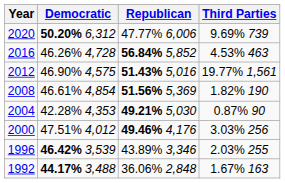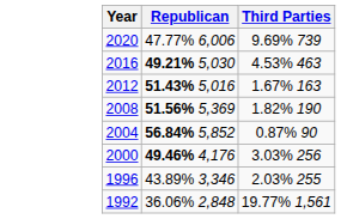 <table class="wikitable"  style="float:right; margin:1em; font-size:95%;">
 <tr style="background:lightgrey;">
 <th>Year</th>
-<th><a href='#'>Democratic</a></th>
 <th><a href='#'>Republican</a></th>
 <th><a href='#'>Third Parties</a></th>
 </tr>
 <tr>
 <td align="center" ><a href='#'>2020</a></td>
-<td align="center" ><strong>50.20%</strong> <em>6,312</em></td>
 <td align="center" >47.77% <em>6,006</em></td>
 <td align="center" >9.69% <em>739</em></td>
 </tr>
 <tr>
 <td align="center" ><a href='#'>2016</a></td>
-<td align="center" >46.26% <em>4,728</em></td>
-<td align="center" ><strong>56.84%</strong> <em>5,852</em></td>
+<td align="center" ><strong>49.21%</strong> <em>5,030</em></td>
 <td align="center" >4.53% <em>463</em></td>
 </tr>
 <tr>
 <td align="center" ><a href='#'>2012</a></td>
-<td align="center" >46.90% <em>4,575</em></td>
 <td align="center" ><strong>51.43%</strong> <em>5,016</em></td>
-<td align="center" >19.77% <em>1,561</em></td>
+<td align="center" >1.67% <em>163</em></td>
 </tr>
 <tr>
 <td align="center" ><a href='#'>2008</a></td>
-<td align="center" >46.61% <em>4,854</em></td>
 <td align="center" ><strong>51.56%</strong> <em>5,369</em></td>
 <td align="center" >1.82% <em>190</em></td>
 </tr>
 <tr>
 <td align="center" ><a href='#'>2004</a></td>
-<td align="center" >42.28% <em>4,353</em></td>
-<td align="center" ><strong>49.21%</strong> <em>5,030</em></td>
+<td align="center" ><strong>56.84%</strong> <em>5,852</em></td>
 <td align="center" >0.87% <em>90</em></td>
 </tr>
 <tr>
 <td align="center" ><a href='#'>2000</a></td>
-<td align="center" >47.51% <em>4,012</em></td>
 <td align="center" ><strong>49.46%</strong> <em>4,176</em></td>
 <td align="center" >3.03% <em>256</em></td>
 </tr>
 <tr>
 <td align="center" ><a href='#'>1996</a></td>
-<td align="center" ><strong>46.42%</strong> <em>3,539</em></td>
 <td align="center" >43.89% <em>3,346</em></td>
 <td align="center" >2.03% <em>255</em></td>
 </tr>
 <tr>
 <td align="center" ><a href='#'>1992</a></td>
-<td align="center" ><strong>44.17%</strong> <em>3,488</em></td>
 <td align="center" >36.06% <em>2,848</em></td>
-<td align="center" >1.67% <em>163</em></td>
+<td align="center" >19.77% <em>1,561</em></td>
 </tr>
 </table>
